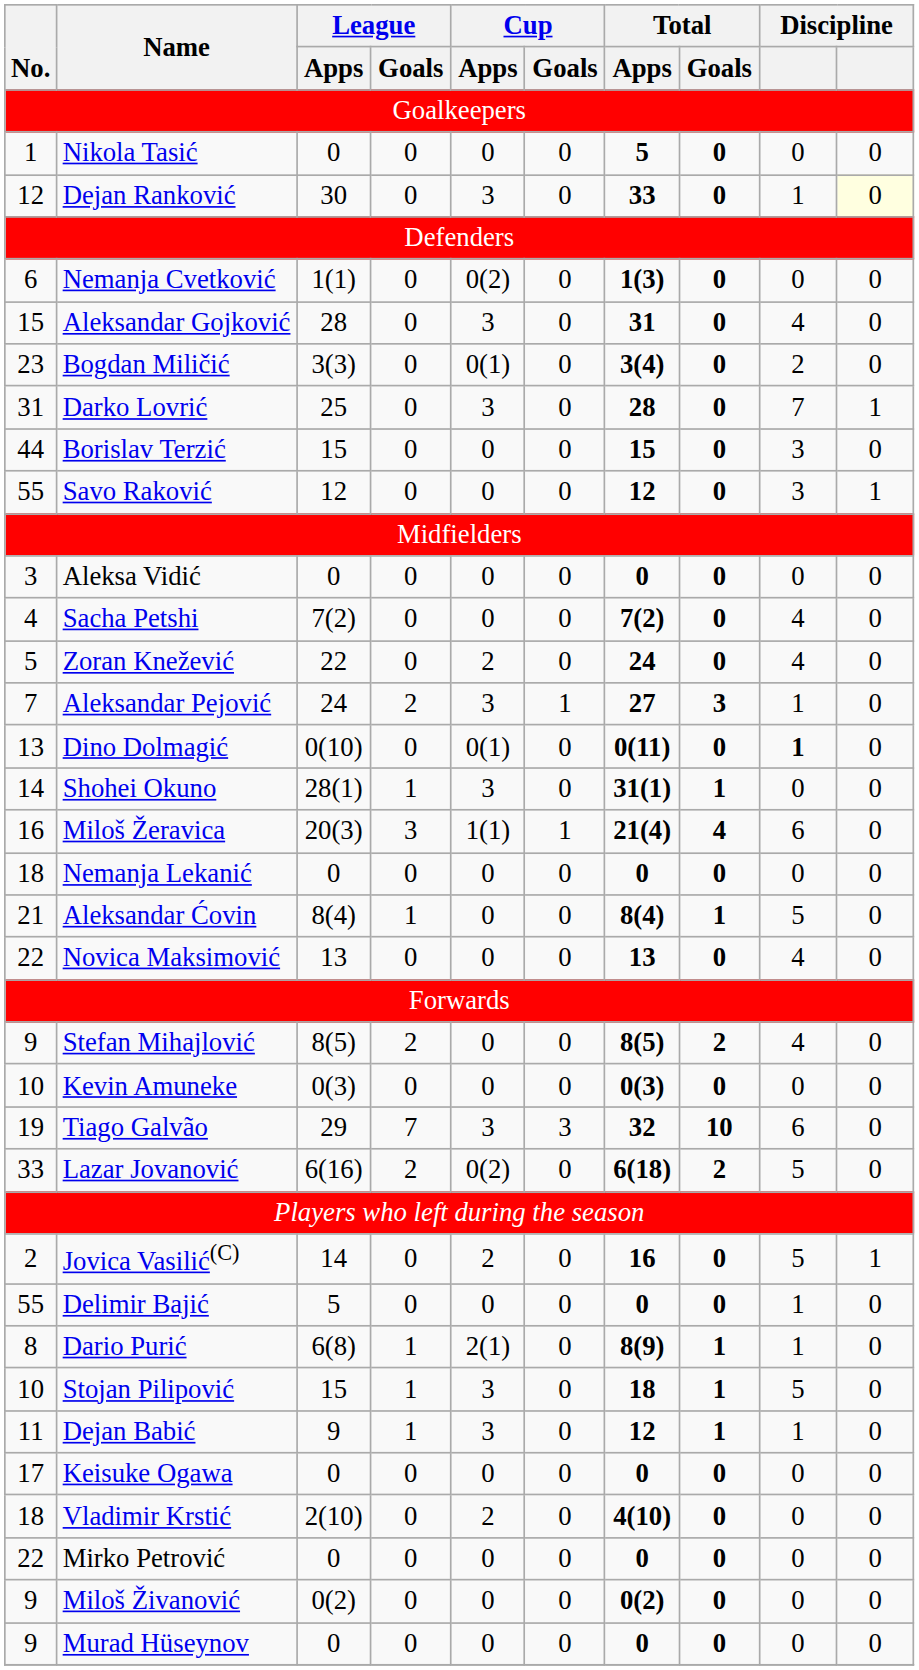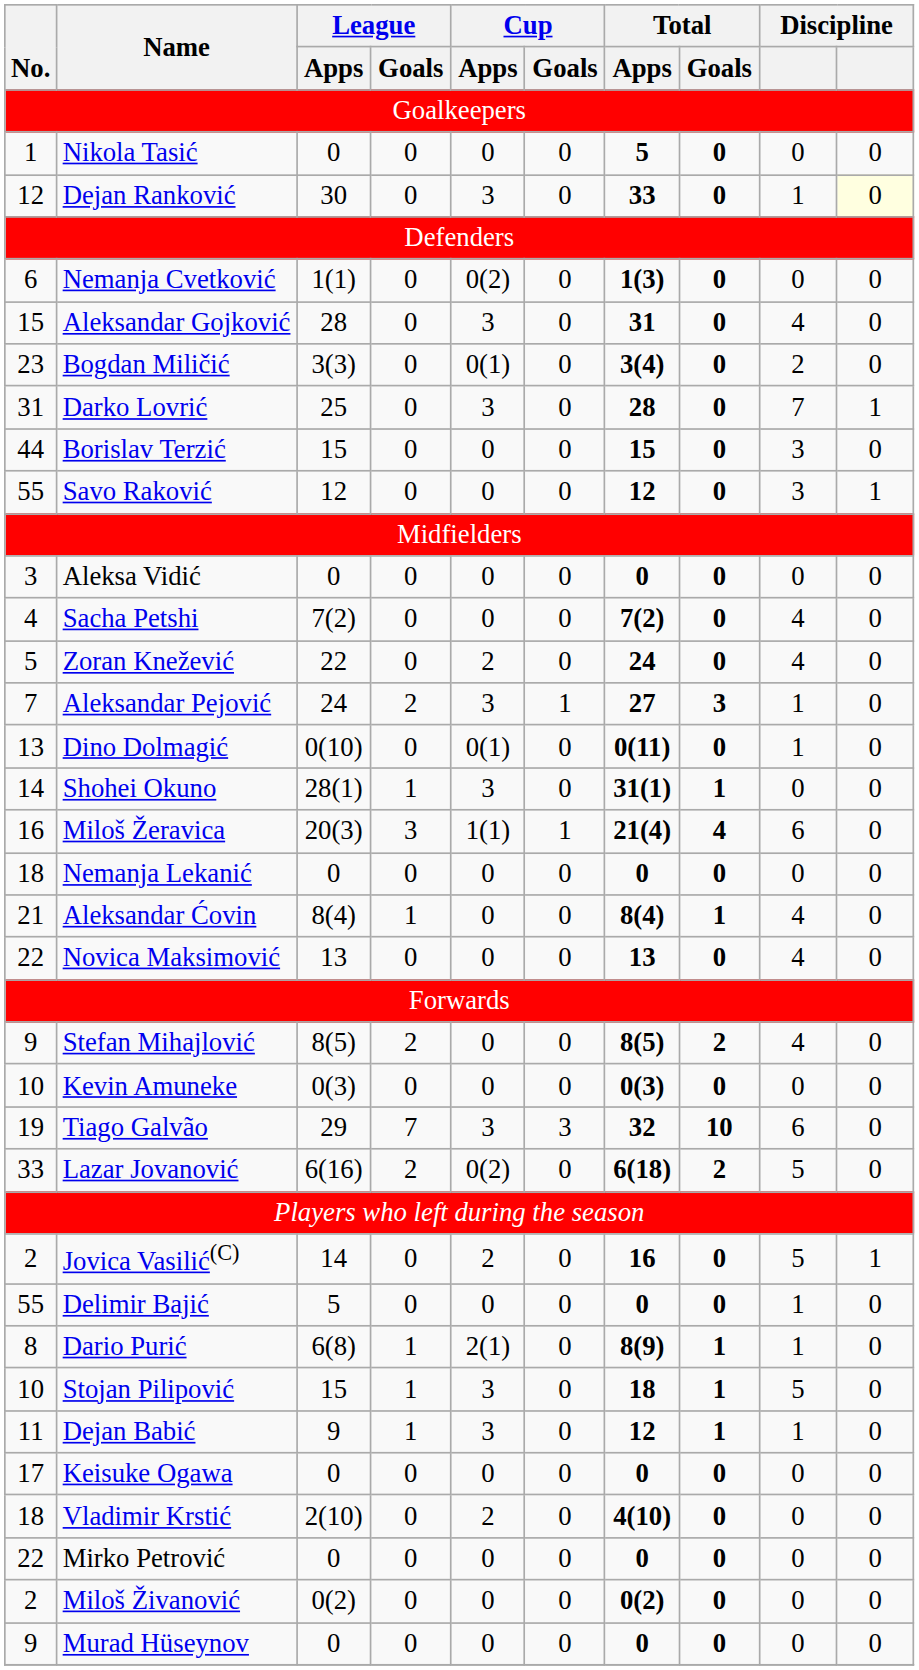 <table class="wikitable" style="text-align:center">
 <tr>
 <th rowspan=2 valign="bottom">No.</th>
 <th rowspan=2>Name</th>
 <th colspan=2 width="85"><a href='#'>League</a></th>
 <th colspan=2 width="85"><a href='#'>Cup</a></th>
 <th colspan=2 width="85">Total</th>
 <th colspan=2 width="85">Discipline</th>
 </tr>
 <tr>
 <th>Apps</th>
 <th>Goals</th>
 <th>Apps</th>
 <th>Goals</th>
 <th>Apps</th>
 <th>Goals</th>
 <th></th>
 <th></th>
 </tr>
 <tr>
 <td style="background: red;color:white" align=center colspan=15>Goalkeepers</td>
 </tr>
 <tr>
 <td>1</td>
 <td align=left> <a href='#'>Nikola Tasić</a></td>
 <td>0</td>
 <td>0</td>
 <td>0</td>
 <td>0</td>
 <td><strong>5</strong></td>
 <td><strong>0</strong></td>
 <td>0</td>
 <td>0</td>
 </tr>
 <tr>
 <td>12</td>
 <td align=left> <a href='#'>Dejan Ranković</a></td>
 <td>30</td>
 <td>0</td>
 <td>3</td>
 <td>0</td>
 <td><strong>33</strong></td>
 <td><strong>0</strong></td>
 <td>1</td>
 <td style="background: lightyellow;">0</td>
 </tr>
 <tr>
 <td align=center colspan=15 style="background: red;color:white">Defenders</td>
 </tr>
 <tr>
 <td>6</td>
 <td align=left> <a href='#'>Nemanja Cvetković</a></td>
 <td>1(1)</td>
 <td>0</td>
 <td>0(2)</td>
 <td>0</td>
 <td><strong>1(3)</strong></td>
 <td><strong>0</strong></td>
 <td>0</td>
 <td>0</td>
 </tr>
 <tr>
 <td>15</td>
 <td align=left> <a href='#'>Aleksandar Gojković</a></td>
 <td>28</td>
 <td>0</td>
 <td>3</td>
 <td>0</td>
 <td><strong>31</strong></td>
 <td><strong>0</strong></td>
 <td>4</td>
 <td>0</td>
 </tr>
 <tr>
 <td>23</td>
 <td align=left> <a href='#'>Bogdan Miličić</a></td>
 <td>3(3)</td>
 <td>0</td>
 <td>0(1)</td>
 <td>0</td>
 <td><strong>3(4)</strong></td>
 <td><strong>0</strong></td>
 <td>2</td>
 <td>0</td>
 </tr>
 <tr>
 <td>31</td>
 <td align=left> <a href='#'>Darko Lovrić</a></td>
 <td>25</td>
 <td>0</td>
 <td>3</td>
 <td>0</td>
 <td><strong>28</strong></td>
 <td><strong>0</strong></td>
 <td>7</td>
 <td>1</td>
 </tr>
 <tr>
 <td>44</td>
 <td align=left> <a href='#'>Borislav Terzić</a></td>
 <td>15</td>
 <td>0</td>
 <td>0</td>
 <td>0</td>
 <td><strong>15</strong></td>
 <td><strong>0</strong></td>
 <td>3</td>
 <td>0</td>
 </tr>
 <tr>
 <td>55</td>
 <td align=left> <a href='#'>Savo Raković</a></td>
 <td>12</td>
 <td>0</td>
 <td>0</td>
 <td>0</td>
 <td><strong>12</strong></td>
 <td><strong>0</strong></td>
 <td>3</td>
 <td>1</td>
 </tr>
 <tr>
 <td align=center colspan=15 style="background: red;color:white">Midfielders</td>
 </tr>
 <tr>
 <td>3</td>
 <td align=left> Aleksa Vidić</td>
 <td>0</td>
 <td>0</td>
 <td>0</td>
 <td>0</td>
 <td><strong>0</strong></td>
 <td><strong>0</strong></td>
 <td>0</td>
 <td>0</td>
 </tr>
 <tr>
 <td>4</td>
 <td align=left> <a href='#'>Sacha Petshi</a></td>
 <td>7(2)</td>
 <td>0</td>
 <td>0</td>
 <td>0</td>
 <td><strong>7(2)</strong></td>
 <td><strong>0</strong></td>
 <td>4</td>
 <td>0</td>
 </tr>
 <tr>
 <td>5</td>
 <td align=left> <a href='#'>Zoran Knežević</a></td>
 <td>22</td>
 <td>0</td>
 <td>2</td>
 <td>0</td>
 <td><strong>24</strong></td>
 <td><strong>0</strong></td>
 <td>4</td>
 <td>0</td>
 </tr>
 <tr>
 <td>7</td>
 <td align=left> <a href='#'>Aleksandar Pejović</a></td>
 <td>24</td>
 <td>2</td>
 <td>3</td>
 <td>1</td>
 <td><strong>27</strong></td>
 <td><strong>3</strong></td>
 <td>1</td>
 <td>0</td>
 </tr>
 <tr>
 <td>13</td>
 <td align=left> <a href='#'>Dino Dolmagić</a></td>
 <td>0(10)</td>
 <td>0</td>
 <td>0(1)</td>
 <td>0</td>
 <td><strong>0(11)</strong></td>
 <td><strong>0</strong></td>
-<td><strong>1</strong></td>
+<td>1</td>
 <td>0</td>
 </tr>
 <tr>
 <td>14</td>
 <td align=left> <a href='#'>Shohei Okuno</a></td>
 <td>28(1)</td>
 <td>1</td>
 <td>3</td>
 <td>0</td>
 <td><strong>31(1)</strong></td>
 <td><strong>1</strong></td>
 <td>0</td>
 <td>0</td>
 </tr>
 <tr>
 <td>16</td>
 <td align=left> <a href='#'>Miloš Žeravica</a></td>
 <td>20(3)</td>
 <td>3</td>
 <td>1(1)</td>
 <td>1</td>
 <td><strong>21(4)</strong></td>
 <td><strong>4</strong></td>
 <td>6</td>
 <td>0</td>
 </tr>
 <tr>
 <td>18</td>
 <td align=left> <a href='#'>Nemanja Lekanić</a></td>
 <td>0</td>
 <td>0</td>
 <td>0</td>
 <td>0</td>
 <td><strong>0</strong></td>
 <td><strong>0</strong></td>
 <td>0</td>
 <td>0</td>
 </tr>
 <tr>
 <td>21</td>
 <td align=left> <a href='#'>Aleksandar Ćovin</a></td>
 <td>8(4)</td>
 <td>1</td>
 <td>0</td>
 <td>0</td>
 <td><strong>8(4)</strong></td>
 <td><strong>1</strong></td>
-<td>5</td>
+<td>4</td>
 <td>0</td>
 </tr>
 <tr>
 <td>22</td>
 <td align=left> <a href='#'>Novica Maksimović</a></td>
 <td>13</td>
 <td>0</td>
 <td>0</td>
 <td>0</td>
 <td><strong>13</strong></td>
 <td><strong>0</strong></td>
 <td>4</td>
 <td>0</td>
 </tr>
 <tr>
 <td align=center colspan=15 style="background: red;color:white">Forwards</td>
 </tr>
 <tr>
 <td>9</td>
 <td align=left>  <a href='#'>Stefan Mihajlović</a></td>
 <td>8(5)</td>
 <td>2</td>
 <td>0</td>
 <td>0</td>
 <td><strong>8(5)</strong></td>
 <td><strong>2</strong></td>
 <td>4</td>
 <td>0</td>
 </tr>
 <tr>
 <td>10</td>
 <td align=left> <a href='#'>Kevin Amuneke</a></td>
 <td>0(3)</td>
 <td>0</td>
 <td>0</td>
 <td>0</td>
 <td><strong>0(3)</strong></td>
 <td><strong>0</strong></td>
 <td>0</td>
 <td>0</td>
 </tr>
 <tr>
 <td>19</td>
 <td align=left> <a href='#'>Tiago Galvão</a></td>
 <td>29</td>
 <td>7</td>
 <td>3</td>
 <td>3</td>
 <td><strong>32</strong></td>
 <td><strong>10</strong></td>
 <td>6</td>
 <td>0</td>
 </tr>
 <tr>
 <td>33</td>
 <td align=left>  <a href='#'>Lazar Jovanović</a></td>
 <td>6(16)</td>
 <td>2</td>
 <td>0(2)</td>
 <td>0</td>
 <td><strong>6(18)</strong></td>
 <td><strong>2</strong></td>
 <td>5</td>
 <td>0</td>
 </tr>
 <tr>
 <td align=center colspan=15 style="background: red;color:white"><em>Players who left during the season</em></td>
 </tr>
 <tr>
 <td>2</td>
 <td align=left> <a href='#'>Jovica Vasilić</a><sup>(C)</sup></td>
 <td>14</td>
 <td>0</td>
 <td>2</td>
 <td>0</td>
 <td><strong>16</strong></td>
 <td><strong>0</strong></td>
 <td>5</td>
 <td>1</td>
 </tr>
 <tr>
 <td>55</td>
 <td align=left> <a href='#'>Delimir Bajić</a></td>
 <td>5</td>
 <td>0</td>
 <td>0</td>
 <td>0</td>
 <td><strong>0</strong></td>
 <td><strong>0</strong></td>
 <td>1</td>
 <td>0</td>
 </tr>
 <tr>
 <td>8</td>
 <td align=left> <a href='#'>Dario Purić</a></td>
 <td>6(8)</td>
 <td>1</td>
 <td>2(1)</td>
 <td>0</td>
 <td><strong>8(9)</strong></td>
 <td><strong>1</strong></td>
 <td>1</td>
 <td>0</td>
 </tr>
 <tr>
 <td>10</td>
 <td align=left> <a href='#'>Stojan Pilipović</a></td>
 <td>15</td>
 <td>1</td>
 <td>3</td>
 <td>0</td>
 <td><strong>18</strong></td>
 <td><strong>1</strong></td>
 <td>5</td>
 <td>0</td>
 </tr>
 <tr>
 <td>11</td>
 <td align=left> <a href='#'>Dejan Babić</a></td>
 <td>9</td>
 <td>1</td>
 <td>3</td>
 <td>0</td>
 <td><strong>12</strong></td>
 <td><strong>1</strong></td>
 <td>1</td>
 <td>0</td>
 </tr>
 <tr>
 <td>17</td>
 <td align=left>  <a href='#'>Keisuke Ogawa</a></td>
 <td>0</td>
 <td>0</td>
 <td>0</td>
 <td>0</td>
 <td><strong>0</strong></td>
 <td><strong>0</strong></td>
 <td>0</td>
 <td>0</td>
 </tr>
 <tr>
 <td>18</td>
 <td align=left> <a href='#'>Vladimir Krstić</a></td>
 <td>2(10)</td>
 <td>0</td>
 <td>2</td>
 <td>0</td>
 <td><strong>4(10)</strong></td>
 <td><strong>0</strong></td>
 <td>0</td>
 <td>0</td>
 </tr>
 <tr>
 <td>22</td>
 <td align=left> Mirko Petrović</td>
 <td>0</td>
 <td>0</td>
 <td>0</td>
 <td>0</td>
 <td><strong>0</strong></td>
 <td><strong>0</strong></td>
 <td>0</td>
 <td>0</td>
 </tr>
 <tr>
-<td>9</td>
+<td>2</td>
 <td align=left>  <a href='#'>Miloš Živanović</a></td>
 <td>0(2)</td>
 <td>0</td>
 <td>0</td>
 <td>0</td>
 <td><strong>0(2)</strong></td>
 <td><strong>0</strong></td>
 <td>0</td>
 <td>0</td>
 </tr>
 <tr>
 <td>9</td>
 <td align=left>  <a href='#'>Murad Hüseynov</a></td>
 <td>0</td>
 <td>0</td>
 <td>0</td>
 <td>0</td>
 <td><strong>0</strong></td>
 <td><strong>0</strong></td>
 <td>0</td>
 <td>0</td>
 </tr>
 <tr>
 </tr>
 </table>
